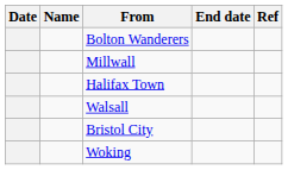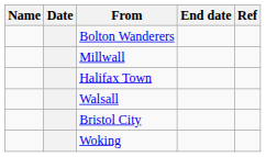 <table class="wikitable sortable plainrowheaders">
 <tr>
+<th scope=col>Name</th>
 <th scope=col>Date</th>
-<th scope=col>Name</th>
 <th scope=col>From</th>
 <th scope=col>End date</th>
 <th scope=col class=unsortable>Ref</th>
 </tr>
 <tr>
+<td></td>
 <th scope=row></th>
-<td></td>
 <td><a href='#'>Bolton Wanderers</a></td>
 <td></td>
 <td><div></div></td>
 </tr>
 <tr>
+<td></td>
 <th scope=row></th>
-<td></td>
 <td><a href='#'>Millwall</a></td>
 <td></td>
 <td><div></div></td>
 </tr>
 <tr>
+<td></td>
 <th scope=row></th>
-<td></td>
 <td><a href='#'>Halifax Town</a></td>
 <td></td>
 <td><div></div></td>
 </tr>
 <tr>
+<td></td>
 <th scope=row></th>
-<td></td>
 <td><a href='#'>Walsall</a></td>
 <td></td>
 <td><div></div></td>
 </tr>
 <tr>
+<td></td>
 <th scope=row></th>
-<td></td>
 <td><a href='#'>Bristol City</a></td>
 <td></td>
 <td><div></div></td>
 </tr>
 <tr>
+<td></td>
 <th scope=row></th>
-<td></td>
 <td><a href='#'>Woking</a></td>
 <td></td>
 <td><div></div></td>
 </tr>
 </table>
